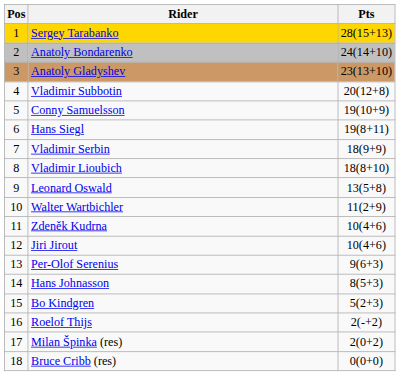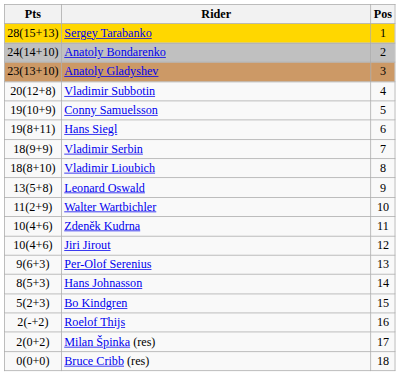 <table class="wikitable" style="font-size: 100%">
 <tr>
+<th width=20>Pts</th>
+<th width=400>Rider</th>
 <th width=20>Pos</th>
-<th width=400>Rider</th>
-<th width=20>Pts</th>
 </tr>
 <tr align=center style="background-color: gold;">
+<td>28(15+13)</td>
+<td align="left"> <a href='#'>Sergey Tarabanko</a></td>
 <td>1</td>
-<td align="left"> <a href='#'>Sergey Tarabanko</a></td>
-<td>28(15+13)</td>
 </tr>
 <tr align=center style="background-color: silver;">
+<td>24(14+10)</td>
+<td align="left"> <a href='#'>Anatoly Bondarenko</a></td>
 <td>2</td>
-<td align="left"> <a href='#'>Anatoly Bondarenko</a></td>
-<td>24(14+10)</td>
 </tr>
 <tr align=center style="background-color: #cc9966;">
+<td>23(13+10)</td>
+<td align="left"> <a href='#'>Anatoly Gladyshev</a></td>
 <td>3</td>
-<td align="left"> <a href='#'>Anatoly Gladyshev</a></td>
-<td>23(13+10)</td>
 </tr>
 <tr align=center>
+<td>20(12+8)</td>
+<td align="left"> <a href='#'>Vladimir Subbotin</a></td>
 <td>4</td>
-<td align="left"> <a href='#'>Vladimir Subbotin</a></td>
-<td>20(12+8)</td>
 </tr>
 <tr align=center>
+<td>19(10+9)</td>
+<td align="left"> <a href='#'>Conny Samuelsson</a></td>
 <td>5</td>
-<td align="left"> <a href='#'>Conny Samuelsson</a></td>
-<td>19(10+9)</td>
 </tr>
 <tr align=center>
+<td>19(8+11)</td>
+<td align="left"> <a href='#'>Hans Siegl</a></td>
 <td>6</td>
-<td align="left"> <a href='#'>Hans Siegl</a></td>
-<td>19(8+11)</td>
 </tr>
 <tr align=center>
+<td>18(9+9)</td>
+<td align="left"> <a href='#'>Vladimir Serbin</a></td>
 <td>7</td>
-<td align="left"> <a href='#'>Vladimir Serbin</a></td>
-<td>18(9+9)</td>
 </tr>
 <tr align=center>
+<td>18(8+10)</td>
+<td align="left"> <a href='#'>Vladimir Lioubich</a></td>
 <td>8</td>
-<td align="left"> <a href='#'>Vladimir Lioubich</a></td>
-<td>18(8+10)</td>
 </tr>
 <tr align=center>
+<td>13(5+8)</td>
+<td align="left"> <a href='#'>Leonard Oswald</a></td>
 <td>9</td>
-<td align="left"> <a href='#'>Leonard Oswald</a></td>
-<td>13(5+8)</td>
 </tr>
 <tr align=center>
+<td>11(2+9)</td>
+<td align="left"> <a href='#'>Walter Wartbichler</a></td>
 <td>10</td>
-<td align="left"> <a href='#'>Walter Wartbichler</a></td>
-<td>11(2+9)</td>
 </tr>
 <tr align=center>
+<td>10(4+6)</td>
+<td align="left"> <a href='#'>Zdeněk Kudrna</a></td>
 <td>11</td>
-<td align="left"> <a href='#'>Zdeněk Kudrna</a></td>
-<td>10(4+6)</td>
 </tr>
 <tr align=center>
+<td>10(4+6)</td>
+<td align="left"> <a href='#'>Jiri Jirout</a></td>
 <td>12</td>
-<td align="left"> <a href='#'>Jiri Jirout</a></td>
-<td>10(4+6)</td>
 </tr>
 <tr align=center>
+<td>9(6+3)</td>
+<td align="left"> <a href='#'>Per-Olof Serenius</a></td>
 <td>13</td>
-<td align="left"> <a href='#'>Per-Olof Serenius</a></td>
-<td>9(6+3)</td>
 </tr>
 <tr align=center>
+<td>8(5+3)</td>
+<td align="left"> <a href='#'>Hans Johnasson</a></td>
 <td>14</td>
-<td align="left"> <a href='#'>Hans Johnasson</a></td>
-<td>8(5+3)</td>
 </tr>
 <tr align=center>
+<td>5(2+3)</td>
+<td align="left"> <a href='#'>Bo Kindgren</a></td>
 <td>15</td>
-<td align="left"> <a href='#'>Bo Kindgren</a></td>
-<td>5(2+3)</td>
 </tr>
 <tr align=center>
+<td>2(-+2)</td>
+<td align="left"> <a href='#'>Roelof Thijs</a></td>
 <td>16</td>
-<td align="left"> <a href='#'>Roelof Thijs</a></td>
-<td>2(-+2)</td>
 </tr>
 <tr align=center>
+<td>2(0+2)</td>
+<td align="left"> <a href='#'>Milan Špinka</a> (res)</td>
 <td>17</td>
-<td align="left"> <a href='#'>Milan Špinka</a> (res)</td>
-<td>2(0+2)</td>
 </tr>
 <tr align=center>
+<td>0(0+0)</td>
+<td align="left"> <a href='#'>Bruce Cribb</a> (res)</td>
 <td>18</td>
-<td align="left"> <a href='#'>Bruce Cribb</a> (res)</td>
-<td>0(0+0)</td>
 </tr>
 </table>
